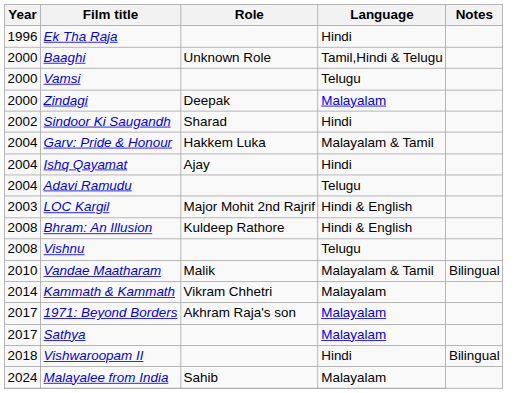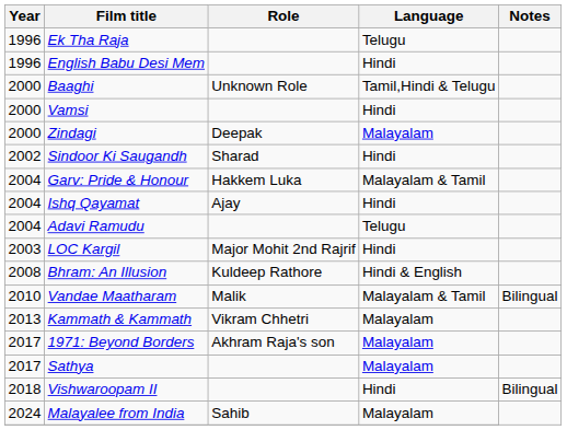 <table class="wikitable">
 <tr>
 <th>Year</th>
 <th>Film title</th>
 <th>Role</th>
 <th>Language</th>
 <th>Notes</th>
 </tr>
 <tr>
 <td>1996</td>
 <td><em><a href='#'>Ek Tha Raja</a></em></td>
+<td></td>
+<td>Telugu</td>
+<td></td>
+</tr>
+<tr>
+<td>1996</td>
+<td><em><a href='#'>English Babu Desi Mem</a></em></td>
 <td></td>
 <td>Hindi</td>
 <td></td>
 </tr>
 <tr>
 <td>2000</td>
 <td><em><a href='#'>Baaghi</a></em></td>
 <td>Unknown Role</td>
 <td>Tamil,Hindi & Telugu</td>
 <td></td>
 </tr>
 <tr>
 <td>2000</td>
 <td><em><a href='#'>Vamsi</a></em></td>
 <td></td>
-<td>Telugu</td>
+<td>Hindi</td>
 <td></td>
 </tr>
 <tr>
 <td>2000</td>
 <td><em><a href='#'>Zindagi</a></em></td>
 <td>Deepak</td>
 <td><a href='#'>Malayalam</a></td>
 <td></td>
 </tr>
 <tr>
 <td>2002</td>
 <td><em><a href='#'>Sindoor Ki Saugandh</a></em></td>
 <td>Sharad</td>
 <td>Hindi</td>
 <td></td>
 </tr>
 <tr>
 <td>2004</td>
 <td><em><a href='#'>Garv: Pride & Honour</a></em></td>
 <td>Hakkem Luka</td>
 <td>Malayalam & Tamil</td>
 <td></td>
 </tr>
 <tr>
 <td>2004</td>
 <td><em><a href='#'>Ishq Qayamat</a></em></td>
 <td>Ajay</td>
 <td>Hindi</td>
 <td></td>
 </tr>
 <tr>
 <td>2004</td>
 <td><em><a href='#'>Adavi Ramudu</a></em></td>
 <td></td>
 <td>Telugu</td>
 <td></td>
 </tr>
 <tr>
 <td>2003</td>
 <td><em><a href='#'>LOC Kargil</a></em></td>
 <td>Major Mohit 2nd Rajrif</td>
-<td>Hindi & English</td>
+<td>Hindi</td>
 <td></td>
 </tr>
 <tr>
 <td>2008</td>
 <td><em><a href='#'>Bhram: An Illusion</a></em></td>
 <td>Kuldeep Rathore</td>
 <td>Hindi & English</td>
 <td></td>
 </tr>
 <tr>
-<td>2008</td>
-<td><em><a href='#'>Vishnu</a></em></td>
-<td></td>
-<td>Telugu</td>
-<td></td>
-</tr>
-<tr>
 <td>2010</td>
 <td><em><a href='#'>Vandae Maatharam</a></em></td>
 <td>Malik</td>
 <td>Malayalam & Tamil</td>
 <td>Bilingual</td>
 </tr>
 <tr>
-<td>2014</td>
+<td>2013</td>
 <td><em><a href='#'>Kammath & Kammath</a></em></td>
 <td>Vikram Chhetri</td>
 <td>Malayalam</td>
 <td></td>
 </tr>
 <tr>
 <td>2017</td>
 <td><em><a href='#'>1971: Beyond Borders</a></em></td>
 <td>Akhram Raja's son</td>
 <td><a href='#'>Malayalam</a></td>
 <td></td>
 </tr>
 <tr>
 <td>2017</td>
 <td><em><a href='#'>Sathya</a></em></td>
 <td></td>
 <td><a href='#'>Malayalam</a></td>
 <td></td>
 </tr>
 <tr>
 <td>2018</td>
 <td><em><a href='#'>Vishwaroopam II</a></em></td>
 <td></td>
 <td>Hindi</td>
 <td>Bilingual</td>
 </tr>
 <tr>
 <td>2024</td>
 <td><em><a href='#'>Malayalee from India</a></em></td>
 <td>Sahib</td>
 <td>Malayalam</td>
 </tr>
 <tr>
 </tr>
 </table>
